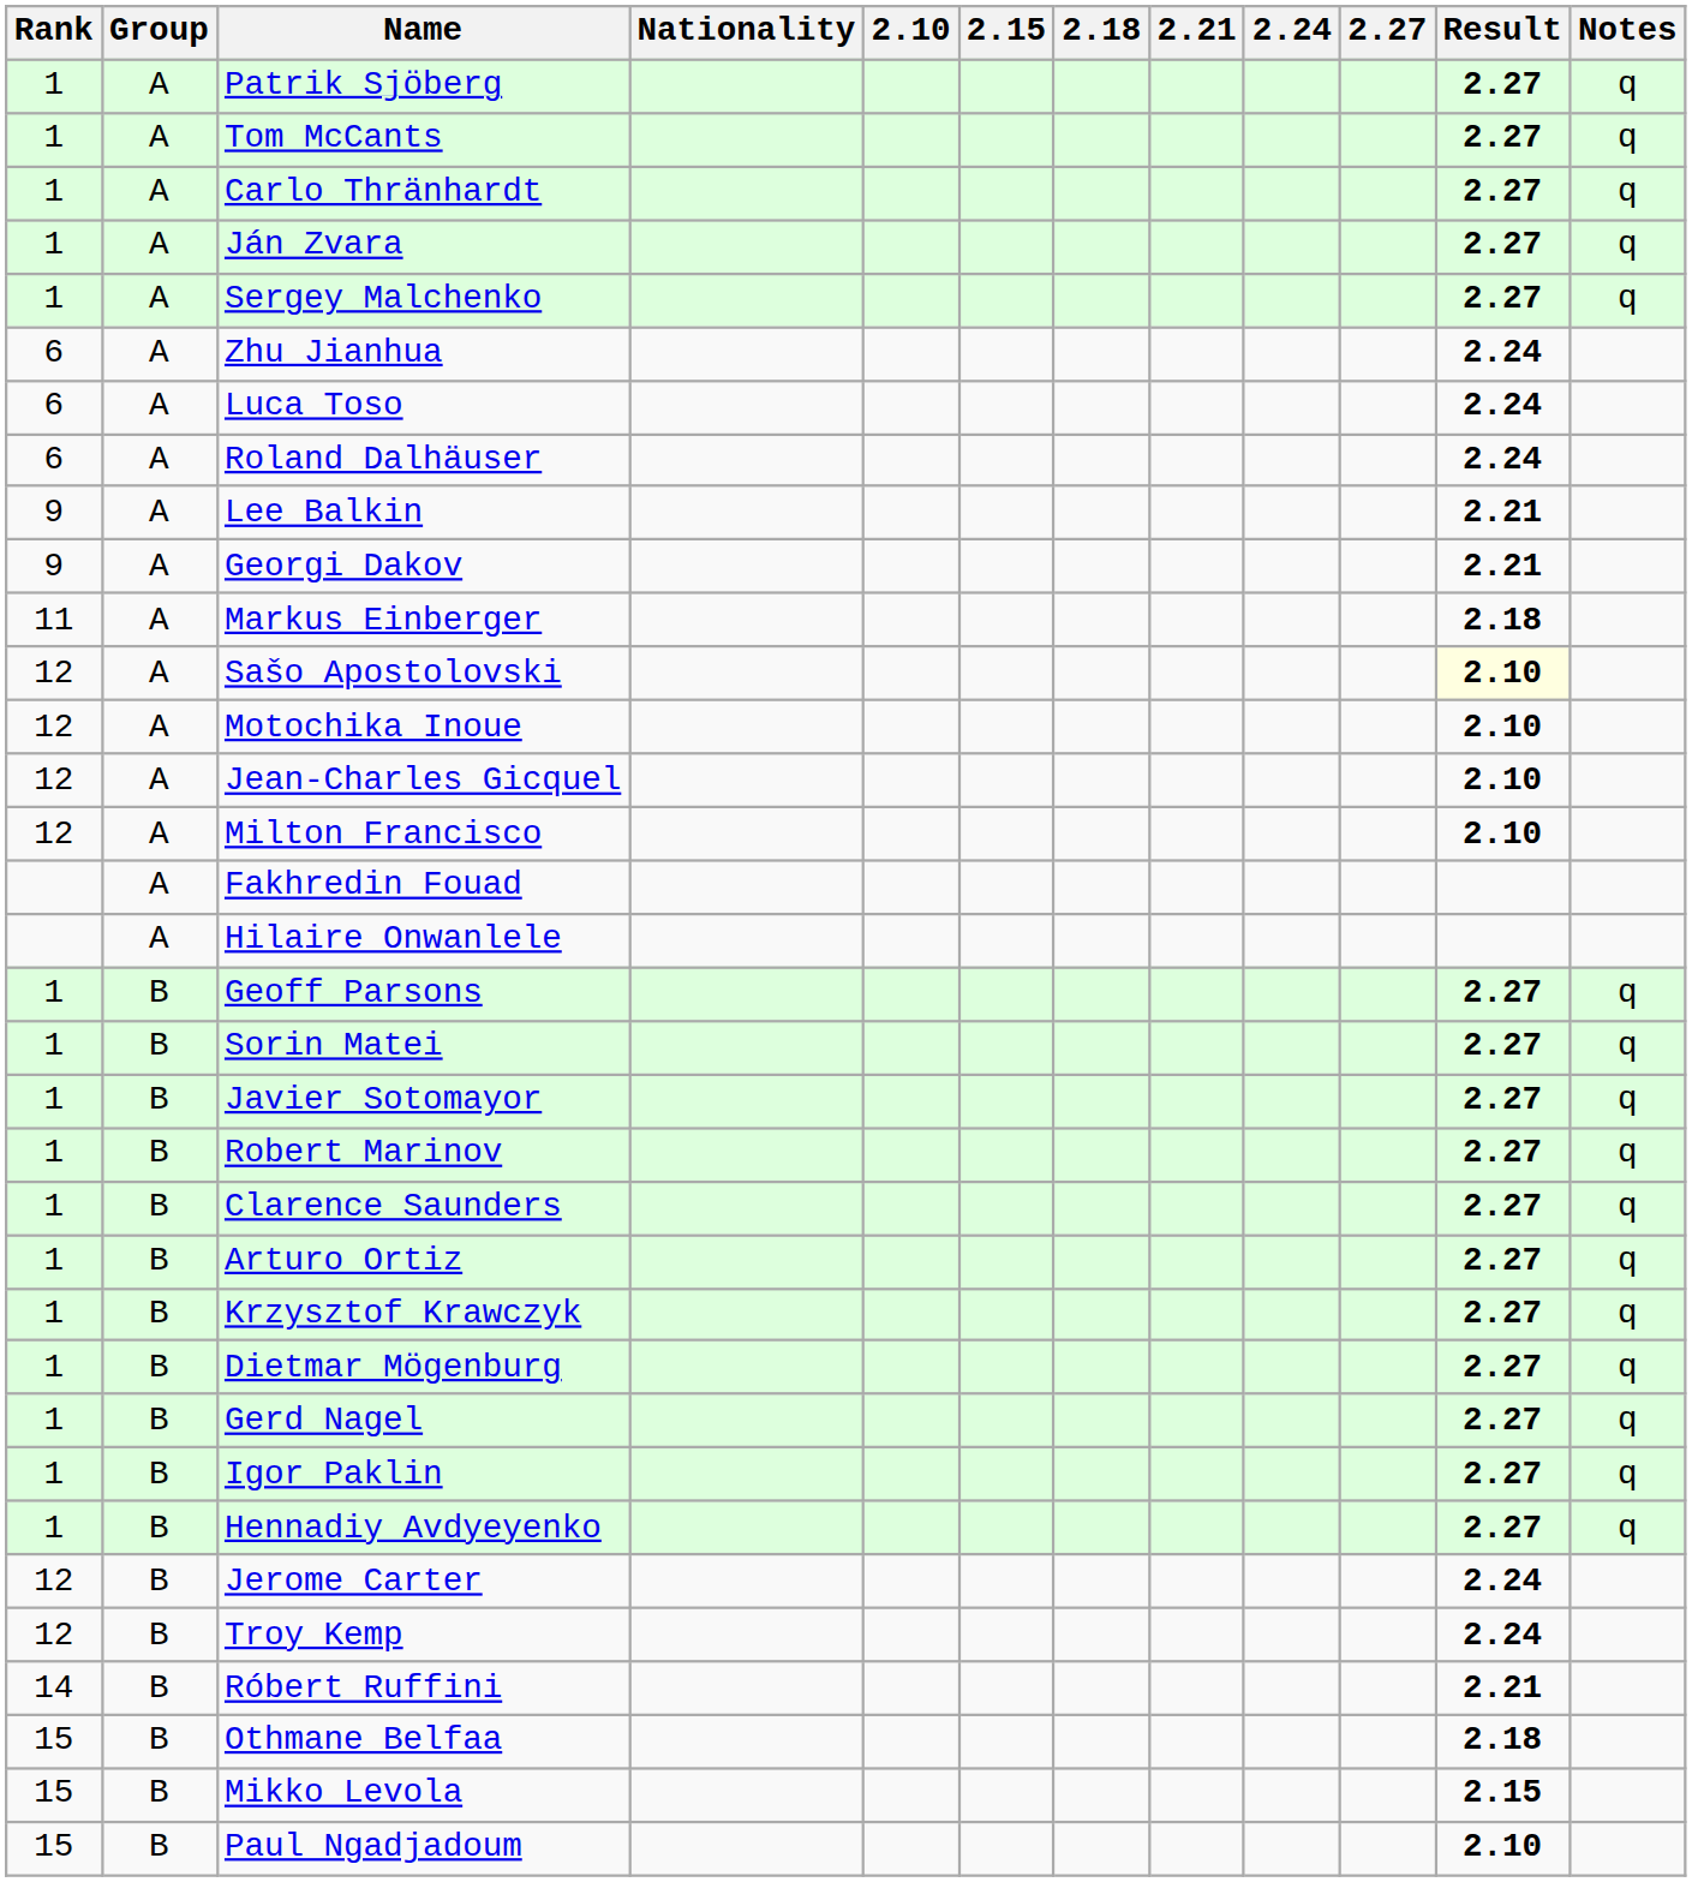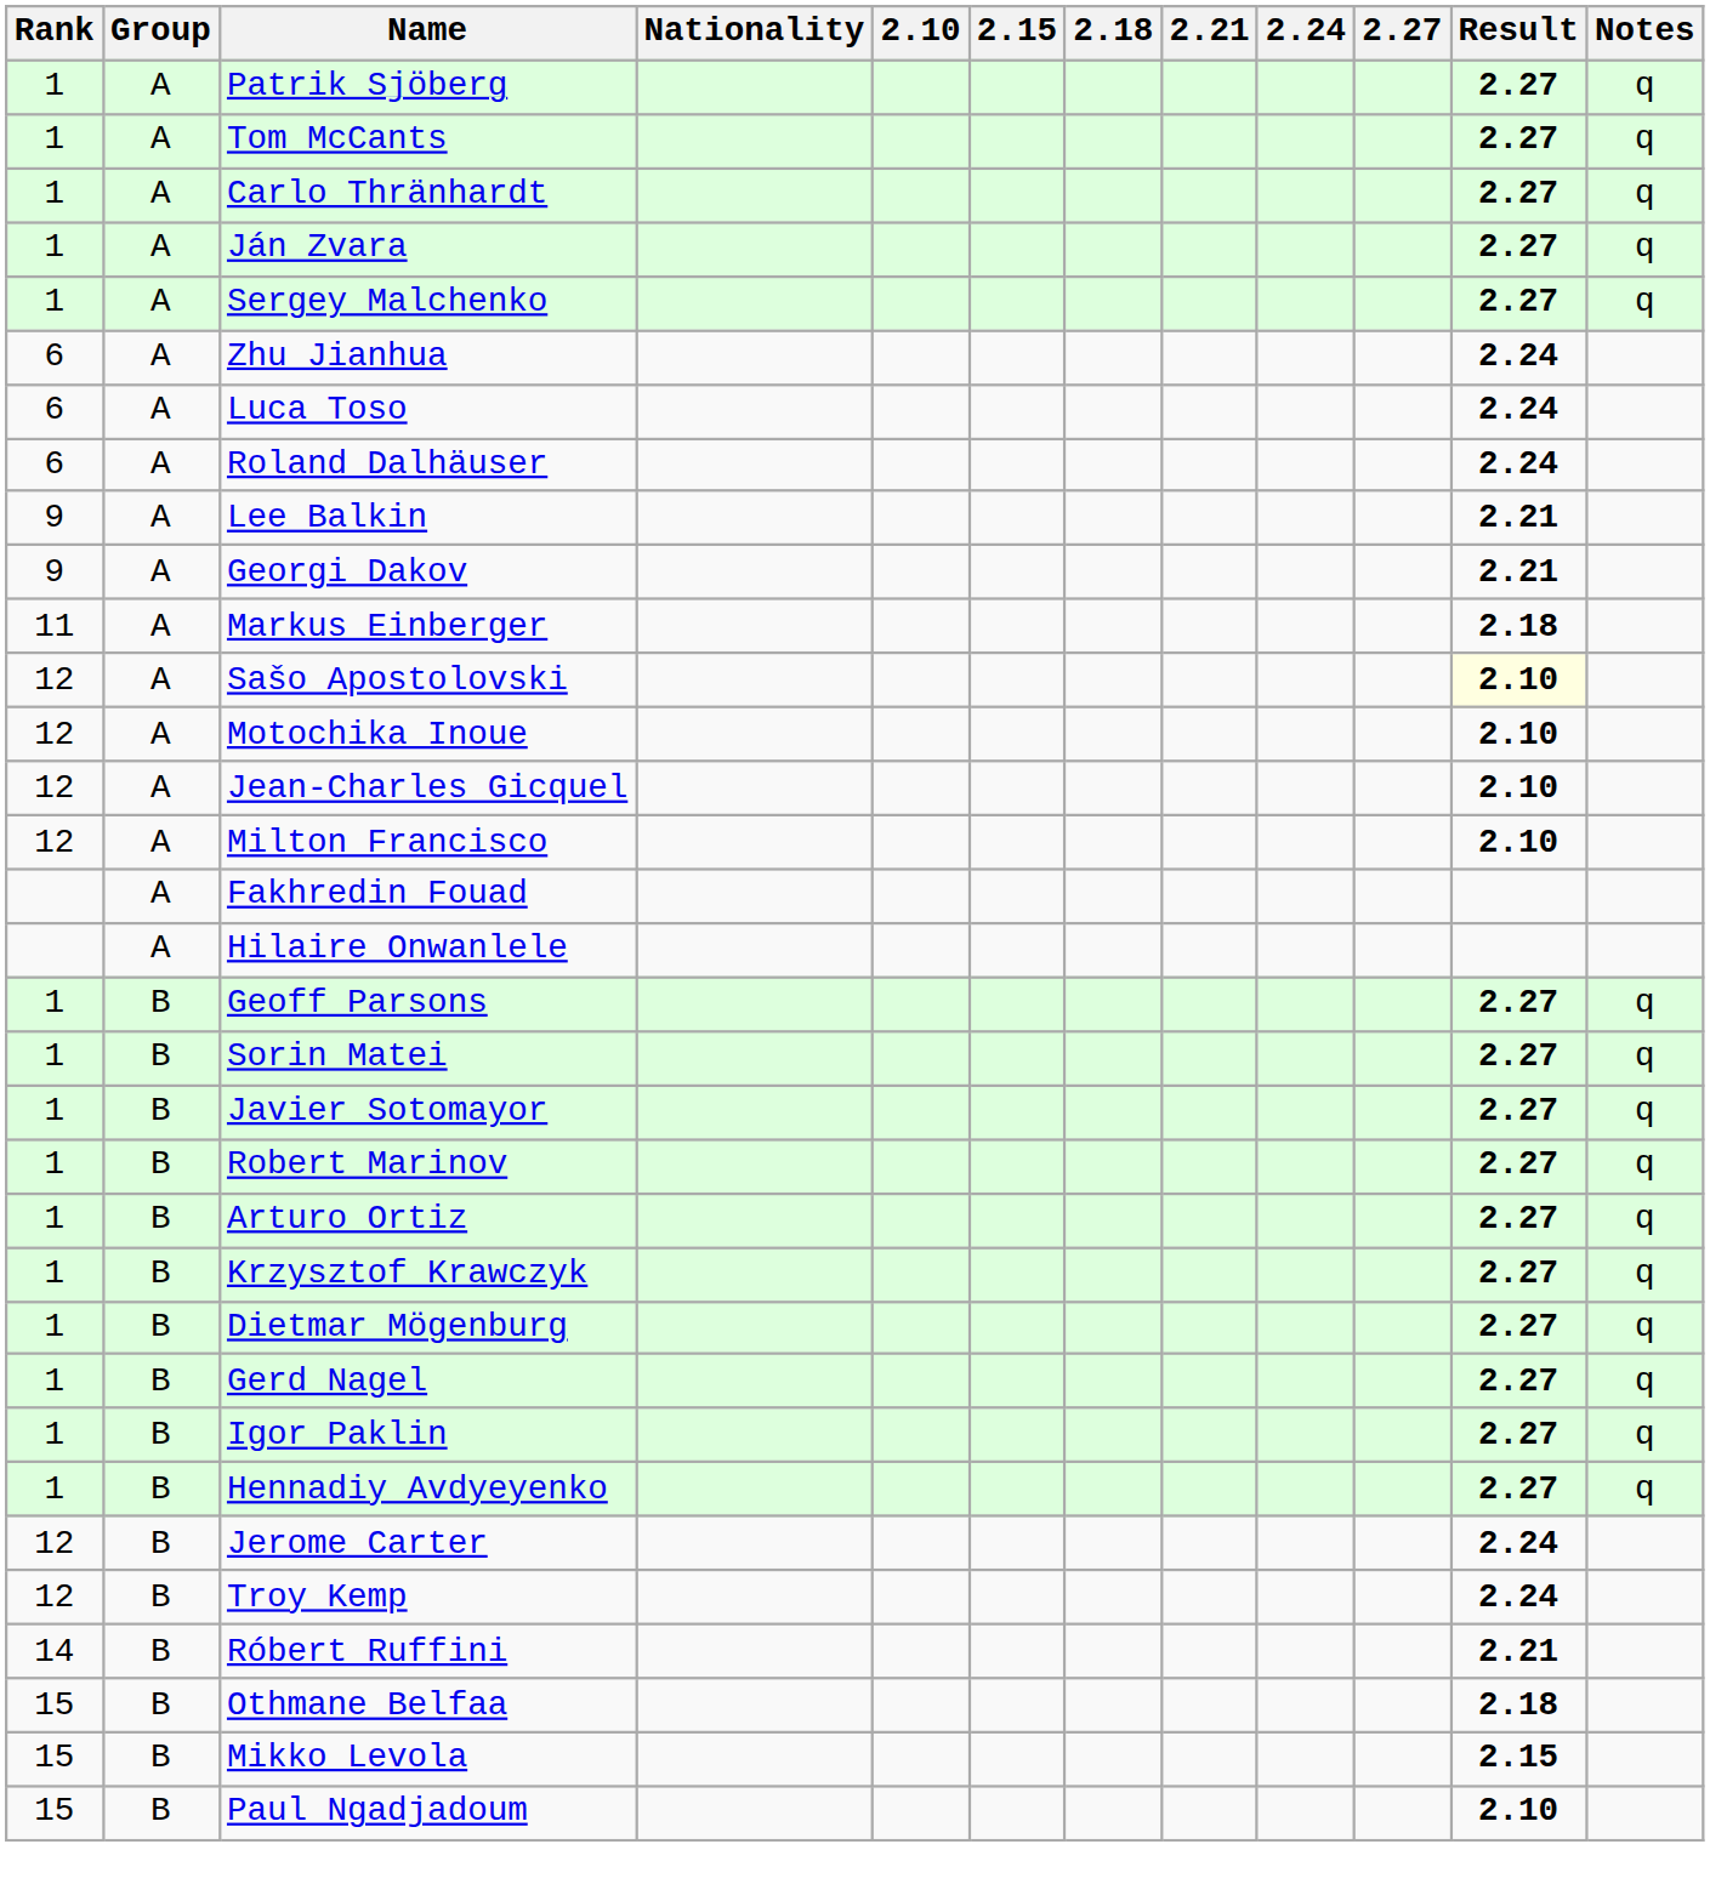 <table class="wikitable sortable" style="text-align:center;font-size:95%">
 <tr>
 <th>Rank</th>
 <th>Group</th>
 <th>Name</th>
 <th>Nationality</th>
 <th>2.10</th>
 <th>2.15</th>
 <th>2.18</th>
 <th>2.21</th>
 <th>2.24</th>
 <th>2.27</th>
 <th>Result</th>
 <th>Notes</th>
 </tr>
 <tr bgcolor=ddffdd>
 <td>1</td>
 <td>A</td>
 <td align=left><a href='#'>Patrik Sjöberg</a></td>
 <td align=left></td>
 <td></td>
 <td></td>
 <td></td>
 <td></td>
 <td></td>
 <td></td>
 <td><strong>2.27</strong></td>
 <td>q</td>
 </tr>
 <tr bgcolor=ddffdd>
 <td>1</td>
 <td>A</td>
 <td align=left><a href='#'>Tom McCants</a></td>
 <td align=left></td>
 <td></td>
 <td></td>
 <td></td>
 <td></td>
 <td></td>
 <td></td>
 <td><strong>2.27</strong></td>
 <td>q</td>
 </tr>
 <tr bgcolor=ddffdd>
 <td>1</td>
 <td>A</td>
 <td align=left><a href='#'>Carlo Thränhardt</a></td>
 <td align=left></td>
 <td></td>
 <td></td>
 <td></td>
 <td></td>
 <td></td>
 <td></td>
 <td><strong>2.27</strong></td>
 <td>q</td>
 </tr>
 <tr bgcolor=ddffdd>
 <td>1</td>
 <td>A</td>
 <td align=left><a href='#'>Ján Zvara</a></td>
 <td align=left></td>
 <td></td>
 <td></td>
 <td></td>
 <td></td>
 <td></td>
 <td></td>
 <td><strong>2.27</strong></td>
 <td>q</td>
 </tr>
 <tr bgcolor=ddffdd>
 <td>1</td>
 <td>A</td>
 <td align=left><a href='#'>Sergey Malchenko</a></td>
 <td align=left></td>
 <td></td>
 <td></td>
 <td></td>
 <td></td>
 <td></td>
 <td></td>
 <td><strong>2.27</strong></td>
 <td>q</td>
 </tr>
 <tr>
 <td>6</td>
 <td>A</td>
 <td align=left><a href='#'>Zhu Jianhua</a></td>
 <td align=left></td>
 <td></td>
 <td></td>
 <td></td>
 <td></td>
 <td></td>
 <td></td>
 <td><strong>2.24</strong></td>
 <td></td>
 </tr>
 <tr>
 <td>6</td>
 <td>A</td>
 <td align=left><a href='#'>Luca Toso</a></td>
 <td align=left></td>
 <td></td>
 <td></td>
 <td></td>
 <td></td>
 <td></td>
 <td></td>
 <td><strong>2.24</strong></td>
 <td></td>
 </tr>
 <tr>
 <td>6</td>
 <td>A</td>
 <td align=left><a href='#'>Roland Dalhäuser</a></td>
 <td align=left></td>
 <td></td>
 <td></td>
 <td></td>
 <td></td>
 <td></td>
 <td></td>
 <td><strong>2.24</strong></td>
 <td></td>
 </tr>
 <tr>
 <td>9</td>
 <td>A</td>
 <td align=left><a href='#'>Lee Balkin</a></td>
 <td align=left></td>
 <td></td>
 <td></td>
 <td></td>
 <td></td>
 <td></td>
 <td></td>
 <td><strong>2.21</strong></td>
 <td></td>
 </tr>
 <tr>
 <td>9</td>
 <td>A</td>
 <td align=left><a href='#'>Georgi Dakov</a></td>
 <td align=left></td>
 <td></td>
 <td></td>
 <td></td>
 <td></td>
 <td></td>
 <td></td>
 <td><strong>2.21</strong></td>
 <td></td>
 </tr>
 <tr>
 <td>11</td>
 <td>A</td>
 <td align=left><a href='#'>Markus Einberger</a></td>
 <td align=left></td>
 <td></td>
 <td></td>
 <td></td>
 <td></td>
 <td></td>
 <td></td>
 <td><strong>2.18</strong></td>
 <td></td>
 </tr>
 <tr>
 <td>12</td>
 <td>A</td>
 <td align=left><a href='#'>Sašo Apostolovski</a></td>
 <td align=left></td>
 <td></td>
 <td></td>
 <td></td>
 <td></td>
 <td></td>
 <td></td>
 <td style="background: lightyellow;"><strong>2.10</strong></td>
 <td></td>
 </tr>
 <tr>
 <td>12</td>
 <td>A</td>
 <td align=left><a href='#'>Motochika Inoue</a></td>
 <td align=left></td>
 <td></td>
 <td></td>
 <td></td>
 <td></td>
 <td></td>
 <td></td>
 <td><strong>2.10</strong></td>
 <td></td>
 </tr>
 <tr>
 <td>12</td>
 <td>A</td>
 <td align=left><a href='#'>Jean-Charles Gicquel</a></td>
 <td align=left></td>
 <td></td>
 <td></td>
 <td></td>
 <td></td>
 <td></td>
 <td></td>
 <td><strong>2.10</strong></td>
 <td></td>
 </tr>
 <tr>
 <td>12</td>
 <td>A</td>
 <td align=left><a href='#'>Milton Francisco</a></td>
 <td align=left></td>
 <td></td>
 <td></td>
 <td></td>
 <td></td>
 <td></td>
 <td></td>
 <td><strong>2.10</strong></td>
 <td></td>
 </tr>
 <tr>
 <td></td>
 <td>A</td>
 <td align=left><a href='#'>Fakhredin Fouad</a></td>
 <td align=left></td>
 <td></td>
 <td></td>
 <td></td>
 <td></td>
 <td></td>
 <td></td>
 <td><strong></strong></td>
 <td></td>
 </tr>
 <tr>
 <td></td>
 <td>A</td>
 <td align=left><a href='#'>Hilaire Onwanlele</a></td>
 <td align=left></td>
 <td></td>
 <td></td>
 <td></td>
 <td></td>
 <td></td>
 <td></td>
 <td><strong></strong></td>
 <td></td>
 </tr>
 <tr bgcolor=ddffdd>
 <td>1</td>
 <td>B</td>
 <td align=left><a href='#'>Geoff Parsons</a></td>
 <td align=left></td>
 <td></td>
 <td></td>
 <td></td>
 <td></td>
 <td></td>
 <td></td>
 <td><strong>2.27</strong></td>
 <td>q</td>
 </tr>
 <tr bgcolor=ddffdd>
 <td>1</td>
 <td>B</td>
 <td align=left><a href='#'>Sorin Matei</a></td>
 <td align=left></td>
 <td></td>
 <td></td>
 <td></td>
 <td></td>
 <td></td>
 <td></td>
 <td><strong>2.27</strong></td>
 <td>q</td>
 </tr>
 <tr bgcolor=ddffdd>
 <td>1</td>
 <td>B</td>
 <td align=left><a href='#'>Javier Sotomayor</a></td>
 <td align=left></td>
 <td></td>
 <td></td>
 <td></td>
 <td></td>
 <td></td>
 <td></td>
 <td><strong>2.27</strong></td>
 <td>q</td>
 </tr>
 <tr bgcolor=ddffdd>
 <td>1</td>
 <td>B</td>
 <td align=left><a href='#'>Robert Marinov</a></td>
 <td align=left></td>
 <td></td>
 <td></td>
 <td></td>
 <td></td>
 <td></td>
 <td></td>
 <td><strong>2.27</strong></td>
 <td>q</td>
 </tr>
 <tr bgcolor=ddffdd>
 <td>1</td>
 <td>B</td>
-<td align=left><a href='#'>Clarence Saunders</a></td>
-<td align=left></td>
-<td></td>
-<td></td>
-<td></td>
-<td></td>
-<td></td>
-<td></td>
-<td><strong>2.27</strong></td>
-<td>q</td>
-</tr>
-<tr bgcolor=ddffdd>
-<td>1</td>
-<td>B</td>
 <td align=left><a href='#'>Arturo Ortiz</a></td>
 <td align=left></td>
 <td></td>
 <td></td>
 <td></td>
 <td></td>
 <td></td>
 <td></td>
 <td><strong>2.27</strong></td>
 <td>q</td>
 </tr>
 <tr bgcolor=ddffdd>
 <td>1</td>
 <td>B</td>
 <td align=left><a href='#'>Krzysztof Krawczyk</a></td>
 <td align=left></td>
 <td></td>
 <td></td>
 <td></td>
 <td></td>
 <td></td>
 <td></td>
 <td><strong>2.27</strong></td>
 <td>q</td>
 </tr>
 <tr bgcolor=ddffdd>
 <td>1</td>
 <td>B</td>
 <td align=left><a href='#'>Dietmar Mögenburg</a></td>
 <td align=left></td>
 <td></td>
 <td></td>
 <td></td>
 <td></td>
 <td></td>
 <td></td>
 <td><strong>2.27</strong></td>
 <td>q</td>
 </tr>
 <tr bgcolor=ddffdd>
 <td>1</td>
 <td>B</td>
 <td align=left><a href='#'>Gerd Nagel</a></td>
 <td align=left></td>
 <td></td>
 <td></td>
 <td></td>
 <td></td>
 <td></td>
 <td></td>
 <td><strong>2.27</strong></td>
 <td>q</td>
 </tr>
 <tr bgcolor=ddffdd>
 <td>1</td>
 <td>B</td>
 <td align=left><a href='#'>Igor Paklin</a></td>
 <td align=left></td>
 <td></td>
 <td></td>
 <td></td>
 <td></td>
 <td></td>
 <td></td>
 <td><strong>2.27</strong></td>
 <td>q</td>
 </tr>
 <tr bgcolor=ddffdd>
 <td>1</td>
 <td>B</td>
 <td align=left><a href='#'>Hennadiy Avdyeyenko</a></td>
 <td align=left></td>
 <td></td>
 <td></td>
 <td></td>
 <td></td>
 <td></td>
 <td></td>
 <td><strong>2.27</strong></td>
 <td>q</td>
 </tr>
 <tr>
 <td>12</td>
 <td>B</td>
 <td align=left><a href='#'>Jerome Carter</a></td>
 <td align=left></td>
 <td></td>
 <td></td>
 <td></td>
 <td></td>
 <td></td>
 <td></td>
 <td><strong>2.24</strong></td>
 <td></td>
 </tr>
 <tr>
 <td>12</td>
 <td>B</td>
 <td align=left><a href='#'>Troy Kemp</a></td>
 <td align=left></td>
 <td></td>
 <td></td>
 <td></td>
 <td></td>
 <td></td>
 <td></td>
 <td><strong>2.24</strong></td>
 <td></td>
 </tr>
 <tr>
 <td>14</td>
 <td>B</td>
 <td align=left><a href='#'>Róbert Ruffini</a></td>
 <td align=left></td>
 <td></td>
 <td></td>
 <td></td>
 <td></td>
 <td></td>
 <td></td>
 <td><strong>2.21</strong></td>
 <td></td>
 </tr>
 <tr>
 <td>15</td>
 <td>B</td>
 <td align=left><a href='#'>Othmane Belfaa</a></td>
 <td align=left></td>
 <td></td>
 <td></td>
 <td></td>
 <td></td>
 <td></td>
 <td></td>
 <td><strong>2.18</strong></td>
 <td></td>
 </tr>
 <tr>
 <td>15</td>
 <td>B</td>
 <td align=left><a href='#'>Mikko Levola</a></td>
 <td align=left></td>
 <td></td>
 <td></td>
 <td></td>
 <td></td>
 <td></td>
 <td></td>
 <td><strong>2.15</strong></td>
 <td></td>
 </tr>
 <tr>
 <td>15</td>
 <td>B</td>
 <td align=left><a href='#'>Paul Ngadjadoum</a></td>
 <td align=left></td>
 <td></td>
 <td></td>
 <td></td>
 <td></td>
 <td></td>
 <td></td>
 <td><strong>2.10</strong></td>
 <td></td>
 </tr>
 </table>
